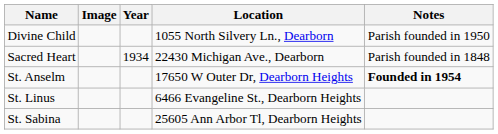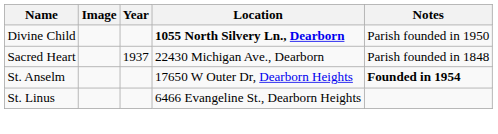 <table class="wikitable sortable">
 <tr>
 <th>Name</th>
 <th class="unsortable">Image</th>
 <th>Year</th>
 <th class="unsortable">Location</th>
 <th class="unsortable">Notes</th>
 </tr>
 <tr>
 <td>Divine Child</td>
 <td></td>
 <td></td>
-<td>1055 North Silvery Ln., <a href='#'>Dearborn</a></td>
+<td><strong>1055 North Silvery Ln., <a href='#'>Dearborn</a></strong></td>
 <td>Parish founded in 1950</td>
 </tr>
 <tr>
 <td>Sacred Heart</td>
 <td></td>
-<td>1934</td>
+<td>1937</td>
 <td>22430 Michigan Ave., Dearborn</td>
 <td>Parish founded in 1848</td>
 </tr>
 <tr>
 <td>St. Anselm</td>
 <td></td>
 <td></td>
 <td>17650 W Outer Dr, <a href='#'>Dearborn Heights</a></td>
 <td><strong>Founded in 1954</strong></td>
 </tr>
 <tr>
 <td>St. Linus</td>
 <td></td>
 <td></td>
 <td>6466 Evangeline St., Dearborn Heights</td>
 <td></td>
 </tr>
-<tr>
-<td>St. Sabina</td>
-<td></td>
-<td></td>
-<td>25605 Ann Arbor Tl, Dearborn Heights</td>
-<td></td>
-</tr>
 </table>
